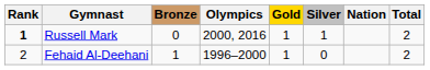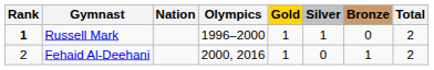 <table class="wikitable sortable" style="text-align:center">
 <tr>
 <th>Rank</th>
 <th>Gymnast</th>
-<th style="background-color:#cc9966">Bronze</th>
+<th>Nation</th>
 <th>Olympics</th>
 <th style="background-color:gold">Gold</th>
 <th style="background-color:silver">Silver</th>
-<th>Nation</th>
+<th style="background-color:#cc9966">Bronze</th>
 <th>Total</th>
 </tr>
 <tr>
 <td><strong>1</strong></td>
 <td align=left data-sort-value="Mark, Russell"><a href='#'>Russell Mark</a></td>
-<td>0</td>
-<td>2000, 2016</td>
+<td align=left></td>
+<td>1996–2000</td>
 <td>1</td>
 <td>1</td>
-<td align=left></td>
+<td>0</td>
 <td>2</td>
 </tr>
 <tr>
 <td>2</td>
 <td align=left data-sort-value="Al-Deehani, Fehaid"><a href='#'>Fehaid Al-Deehani</a></td>
-<td>1</td>
-<td>1996–2000</td>
+<td align=left><br></td>
+<td>2000, 2016</td>
 <td>1</td>
 <td>0</td>
-<td align=left><br></td>
+<td>1</td>
 <td>2</td>
 </tr>
 </table>
